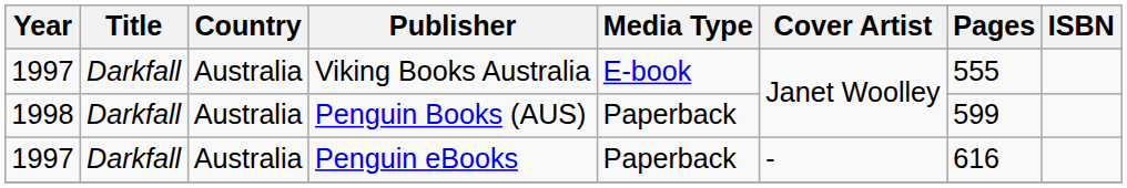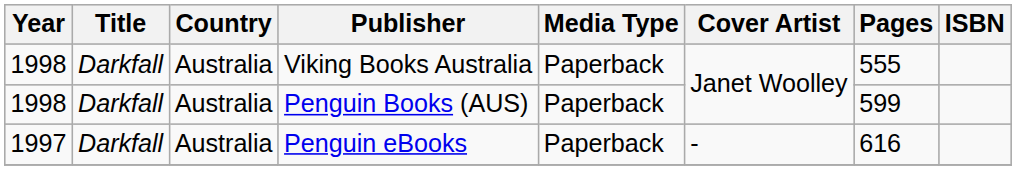 <table class="wikitable">
 <tr>
 <th>Year</th>
 <th>Title</th>
 <th>Country</th>
 <th>Publisher</th>
 <th>Media Type</th>
 <th>Cover Artist</th>
 <th>Pages</th>
 <th>ISBN</th>
 </tr>
 <tr>
-<td rowspan="1">1997</td>
+<td rowspan="1">1998</td>
 <td><em>Darkfall</em></td>
 <td>Australia</td>
 <td>Viking Books Australia</td>
-<td><a href='#'>E-book</a></td>
+<td>Paperback</td>
 <td rowspan="2">Janet Woolley</td>
 <td>555</td>
 <td></td>
 </tr>
 <tr>
 <td rowspan="1">1998</td>
 <td><em>Darkfall</em></td>
 <td>Australia</td>
 <td><a href='#'>Penguin Books</a> (AUS)</td>
 <td>Paperback</td>
 <td>599</td>
 <td></td>
 </tr>
 <tr>
 <td rowspan="1">1997</td>
 <td><em>Darkfall</em></td>
 <td>Australia</td>
 <td><a href='#'>Penguin eBooks</a></td>
 <td>Paperback</td>
 <td>-</td>
 <td>616</td>
 <td></td>
 </tr>
 <tr>
 </tr>
 </table>
